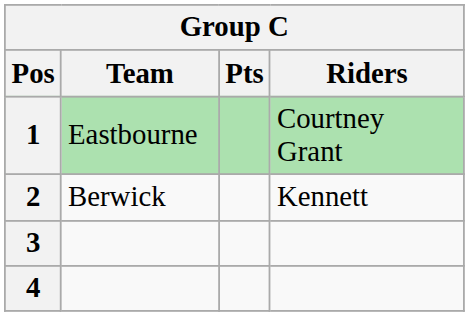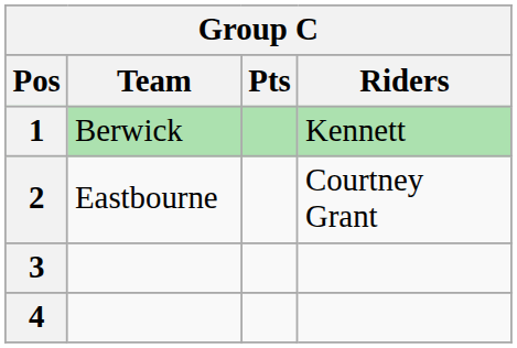 <table class="wikitable">
 <tr>
 <th colspan="4">Group C</th>
 </tr>
 <tr>
 <th width=20>Pos</th>
 <th width=80>Team</th>
 <th width=20>Pts</th>
 <th width=100>Riders</th>
 </tr>
 <tr style="background:#ACE1AF;">
 <th>1</th>
+<td>Berwick</td>
+<td></td>
+<td>Kennett<br></td>
+</tr>
+<tr>
+<th>2</th>
 <td>Eastbourne</td>
 <td></td>
 <td>Courtney<br>Grant</td>
-</tr>
-<tr>
-<th>2</th>
-<td>Berwick</td>
-<td></td>
-<td>Kennett<br></td>
 </tr>
 <tr>
 <th>3</th>
 <td></td>
 <td></td>
 <td></td>
 </tr>
 <tr>
 <th>4</th>
 <td></td>
 <td></td>
 <td></td>
 </tr>
 </table>
